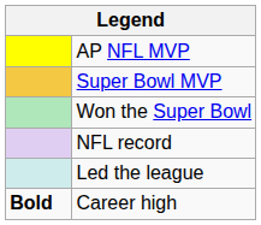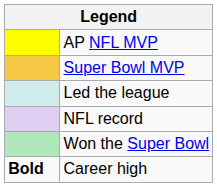 <table class="wikitable">
 <tr>
 <th colspan="2">Legend</th>
 </tr>
 <tr>
 <td style="background:#ff0; width:3em;"></td>
 <td>AP <a href='#'>NFL MVP</a></td>
 </tr>
 <tr>
 <td style="background:#f4c842; width:3em;"></td>
 <td><a href='#'>Super Bowl MVP</a></td>
 </tr>
 <tr>
-<td style="background:#afe6ba; width:3em;"></td>
-<td>Won the <a href='#'>Super Bowl</a></td>
+<td style="background:#cfecec; width:3em;"></td>
+<td>Led the league</td>
 </tr>
 <tr>
 <td style="background:#e0cef2; width:3em;"></td>
 <td>NFL record</td>
 </tr>
 <tr>
-<td style="background:#cfecec; width:3em;"></td>
-<td>Led the league</td>
+<td style="background:#afe6ba; width:3em;"></td>
+<td>Won the <a href='#'>Super Bowl</a></td>
 </tr>
 <tr>
 <td><strong>Bold</strong></td>
 <td>Career high</td>
 </tr>
 </table>
